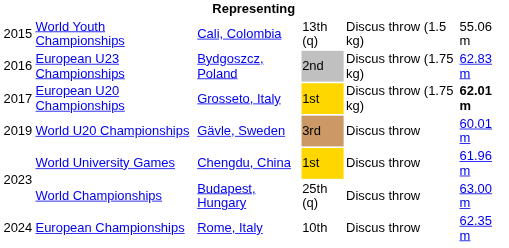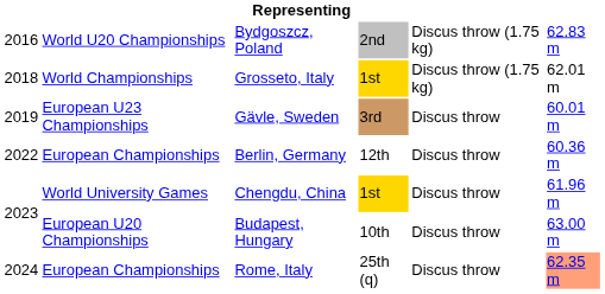 <table>
 <tr>
 <th colspan="6">Representing </th>
 </tr>
 <tr>
-<td>2015</td>
-<td><a href='#'>World Youth  Championships</a></td>
-<td><a href='#'>Cali, Colombia</a></td>
-<td>13th (q)</td>
-<td>Discus throw (1.5 kg)</td>
-<td>55.06 m</td>
-</tr>
-<tr>
 <td>2016</td>
-<td><a href='#'>European U23 Championships</a></td>
+<td><a href='#'>World U20 Championships</a></td>
 <td><a href='#'>Bydgoszcz, Poland</a></td>
 <td bgcolor=silver>2nd</td>
 <td>Discus throw (1.75 kg)</td>
 <td><a href='#'>62.83 m</a></td>
 </tr>
 <tr>
-<td>2017</td>
-<td><a href='#'>European U20 Championships</a></td>
+<td>2018</td>
+<td><a href='#'>World Championships</a></td>
 <td><a href='#'>Grosseto, Italy</a></td>
 <td bgcolor=gold>1st</td>
 <td>Discus throw (1.75 kg)</td>
-<td><strong>62.01 m</strong></td>
+<td>62.01 m</td>
 </tr>
 <tr>
 <td>2019</td>
-<td><a href='#'>World U20 Championships</a></td>
+<td><a href='#'>European U23 Championships</a></td>
 <td><a href='#'>Gävle, Sweden</a></td>
 <td bgcolor=cc9966>3rd</td>
 <td>Discus throw</td>
 <td><a href='#'>60.01 m</a></td>
+</tr>
+<tr>
+<td>2022</td>
+<td><a href='#'>European Championships</a></td>
+<td><a href='#'>Berlin, Germany</a></td>
+<td>12th</td>
+<td>Discus throw</td>
+<td><a href='#'>60.36 m</a></td>
 </tr>
 <tr>
 <td rowspan=2>2023</td>
 <td><a href='#'>World University Games</a></td>
 <td><a href='#'>Chengdu, China</a></td>
 <td bgcolor=gold>1st</td>
 <td>Discus throw</td>
 <td><a href='#'>61.96 m</a></td>
 </tr>
 <tr>
-<td><a href='#'>World Championships</a></td>
+<td><a href='#'>European U20 Championships</a></td>
 <td><a href='#'>Budapest, Hungary</a></td>
-<td>25th (q)</td>
+<td>10th</td>
 <td>Discus throw</td>
 <td><a href='#'>63.00 m</a></td>
 </tr>
 <tr>
 <td>2024</td>
 <td><a href='#'>European Championships</a></td>
 <td><a href='#'>Rome, Italy</a></td>
-<td>10th</td>
+<td>25th (q)</td>
 <td>Discus throw</td>
-<td><a href='#'>62.35 m</a></td>
+<td style="background: lightsalmon;"><a href='#'>62.35 m</a></td>
 </tr>
 </table>
